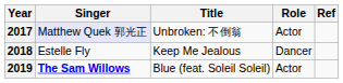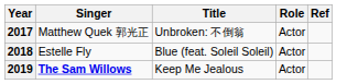 <table class="wikitable sortable">
 <tr>
 <th>Year</th>
 <th>Singer</th>
 <th>Title</th>
 <th>Role</th>
 <th>Ref</th>
 </tr>
 <tr>
 <th>2017</th>
-<td style="background: lavender;">Matthew Quek 郭光正</td>
+<td>Matthew Quek 郭光正</td>
 <td>Unbroken: 不倒翁</td>
 <td>Actor</td>
 <td></td>
 </tr>
 <tr>
 <th>2018</th>
 <td>Estelle Fly</td>
-<td>Keep Me Jealous</td>
-<td>Dancer</td>
+<td>Blue (feat. Soleil Soleil)</td>
+<td>Actor</td>
 <td></td>
 </tr>
 <tr>
 <th>2019</th>
 <td><strong><a href='#'>The Sam Willows</a></strong></td>
-<td>Blue (feat. Soleil Soleil)</td>
+<td>Keep Me Jealous</td>
 <td>Actor</td>
 <td></td>
 </tr>
 </table>
